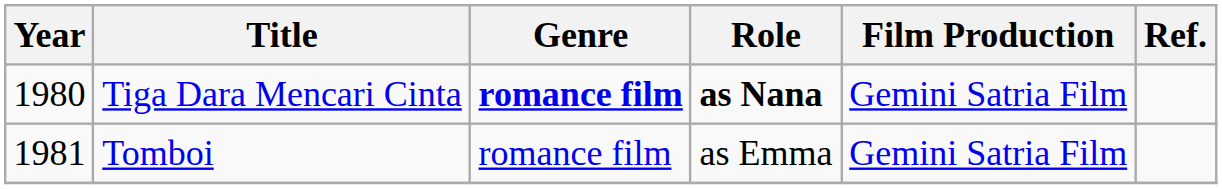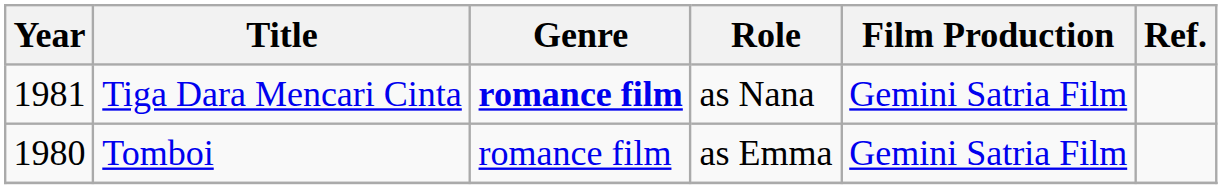 <table class="wikitable" style="font-size: 95%;">
 <tr>
 <th>Year</th>
 <th>Title</th>
 <th>Genre</th>
 <th>Role</th>
 <th>Film Production</th>
 <th>Ref.</th>
 </tr>
 <tr>
-<td>1980</td>
+<td>1981</td>
 <td><a href='#'>Tiga Dara Mencari Cinta</a></td>
 <td><strong><a href='#'>romance film</a></strong></td>
-<td><strong>as Nana</strong></td>
+<td>as Nana</td>
 <td><a href='#'>Gemini Satria Film</a></td>
 <td></td>
 </tr>
 <tr>
-<td>1981</td>
+<td>1980</td>
 <td><a href='#'>Tomboi</a></td>
 <td><a href='#'>romance film</a></td>
 <td>as Emma</td>
 <td><a href='#'>Gemini Satria Film</a></td>
 <td></td>
 </tr>
 <tr>
 </tr>
 </table>
